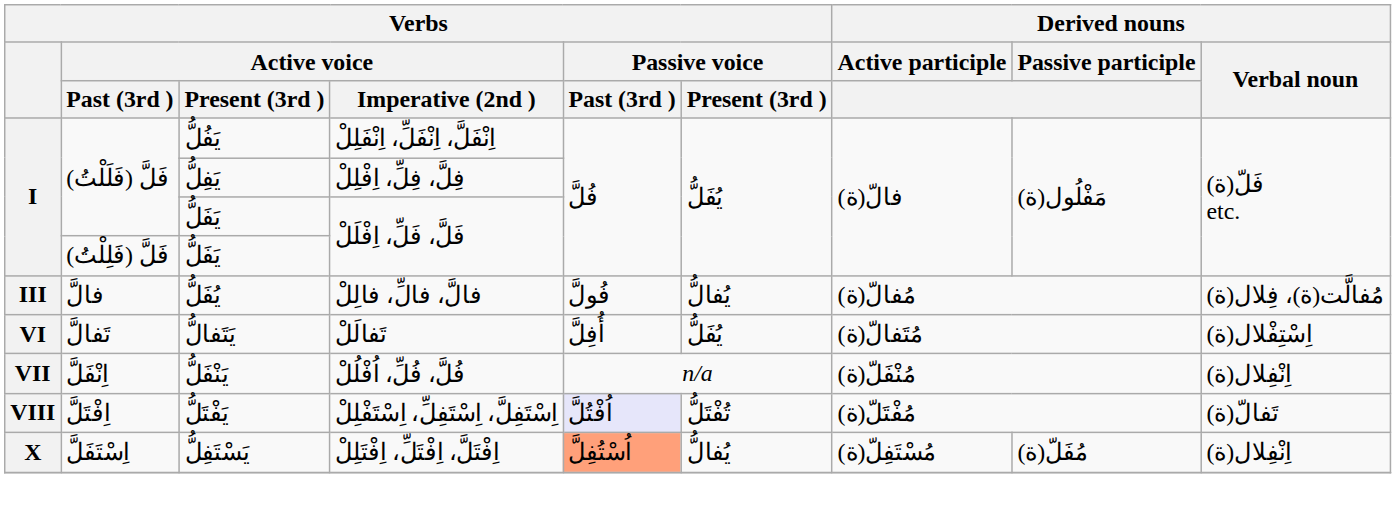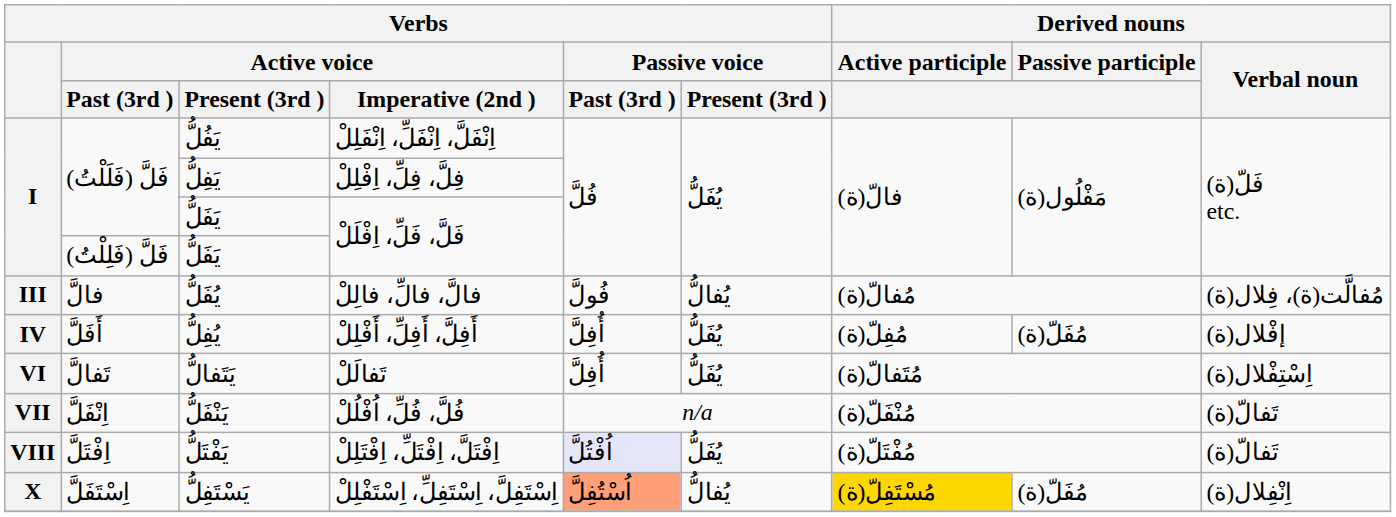 <table class="wikitable">
 <tr>
 <th colspan="6">Verbs</th>
 <th colspan="3">Derived nouns</th>
 </tr>
 <tr>
 <th rowspan="2"></th>
 <th colspan="3">Active voice</th>
 <th colspan="2">Passive voice</th>
 <th colspan="1">Active participle</th>
 <th colspan="1">Passive participle</th>
 <th colspan="1" rowspan="2">Verbal noun</th>
 </tr>
 <tr>
 <th>Past (3rd  )</th>
 <th>Present (3rd  )</th>
 <th>Imperative (2nd  )</th>
 <th>Past (3rd  )</th>
 <th>Present (3rd  )</th>
 <th colspan="2">  </th>
 </tr>
 <tr>
 <th rowspan=4>I</th>
 <td rowspan=3>فَلَّ (فَلَلْتُ)<br><em></em></td>
 <td>يَفُلُّ<br><em></em></td>
 <td>اِنْفَلَّ، اِنْفَلِّ، اِنْفَلِلْ<br><em></em></td>
 <td rowspan=4>فُلَّ<br><em></em></td>
 <td rowspan=4>يُفَلُّ<br><em></em></td>
 <td rowspan=4>فالّ(ة)<br><em></em></td>
 <td rowspan=4>مَفْلُول(ة)<br><em></em></td>
 <td rowspan=4>فَلّ(ة)<br><em></em> etc.</td>
 </tr>
 <tr>
 <td>يَفِلُّ<br><em></em></td>
 <td>فِلَّ، فِلِّ، اِفْلِلْ<br><em></em></td>
 </tr>
 <tr>
 <td>يَفَلُّ<br><em></em></td>
 <td rowspan="2">فَلَّ، فَلِّ، اِفْلَلْ<br><em></em></td>
 </tr>
 <tr>
 <td>فَلَّ (فَلِلْتُ)<br><em></em></td>
 <td>يَفَلُّ<br><em></em></td>
 </tr>
 <tr>
 <th>III</th>
 <td>فالَّ<br><em></em></td>
 <td>يُفَلُّ<br><em></em></td>
 <td>فالَّ، فالِّ، فالِلْ<br><em></em></td>
 <td>فُولَّ<br><em></em></td>
 <td>يُفالُّ<br><em></em></td>
 <td colspan="2">مُفالّ(ة)<br><em></em></td>
 <td>مُفالَّت(ة)، فِلال(ة)<br><em></em></td>
 </tr>
 <tr>
+<th>IV</th>
+<td>أَفَلَّ<br><em></em></td>
+<td>يُفِلُّ<br><em></em></td>
+<td>أَفِلَّ، أَفِلِّ، أَفْلِلْ<br><em></em></td>
+<td>أُفِلَّ<br><em></em></td>
+<td>يُفَلُّ<br><em></em></td>
+<td>مُفِلّ(ة)<br><em></em></td>
+<td>مُفَلّ(ة)<br><em></em></td>
+<td>إفْلال(ة)<br><em></em></td>
+</tr>
+<tr>
 <th>VI</th>
 <td>تَفالَّ<br><em></em></td>
 <td>يَتَفالُّ<br><em></em></td>
 <td>تَفالَلْ<br><em></em></td>
 <td>أُفِلَّ<br><em></em></td>
 <td>يُفَلُّ<br><em></em></td>
 <td colspan="2">مُتَفالّ(ة)<br><em></em></td>
 <td>اِسْتِفْلال(ة)<br><em></em></td>
 </tr>
 <tr>
 <th>VII</th>
 <td>اِنْفَلَّ<br><em></em></td>
 <td>يَنْفَلُّ<br><em></em></td>
 <td>فُلَّ، فُلِّ، اُفْلُلْ<br><em></em></td>
 <td colspan="2" align="center"><em>n/a</em></td>
 <td colspan="2">مُنْفَلّ(ة)<br><em></em></td>
-<td>اِنْفِلال(ة)<br><em></em></td>
+<td>تَفالّ(ة)<br><em></em></td>
 </tr>
 <tr>
 <th>VIII</th>
 <td>اِفْتَلَّ<br><em></em></td>
 <td>يَفْتَلُّ<br><em></em></td>
-<td>اِسْتَفِلَّ، اِسْتَفِلِّ، اِسْتَفْلِلْ<br><em></em></td>
+<td>اِفْتَلَّ، اِفْتَلِّ، اِفْتَلِلْ<br><em></em></td>
 <td style="background: lavender;">اُفْتُلَّ<br><em></em></td>
-<td>تُفْتَلُّ<br><em></em></td>
+<td>يُفَلُّ<br><em></em></td>
 <td colspan="2">مُفْتَلّ(ة)<br><em></em></td>
 <td>تَفالّ(ة)<br><em></em></td>
 </tr>
 <tr>
 <th>X</th>
 <td>اِسْتَفَلَّ<br><em></em></td>
 <td>يَسْتَفِلُّ<br><em></em></td>
-<td>اِفْتَلَّ، اِفْتَلِّ، اِفْتَلِلْ<br><em></em></td>
+<td>اِسْتَفِلَّ، اِسْتَفِلِّ، اِسْتَفْلِلْ<br><em></em></td>
 <td style="background: lightsalmon;">اُسْتُفِلَّ<br><em></em></td>
 <td>يُفالُّ<br><em></em></td>
-<td>مُسْتَفِلّ(ة)<br><em></em></td>
+<td style="background: gold;">مُسْتَفِلّ(ة)<br><em></em></td>
 <td>مُفَلّ(ة)<br><em></em></td>
 <td>اِنْفِلال(ة)<br><em></em></td>
 </tr>
 <tr>
 </tr>
 </table>
